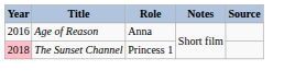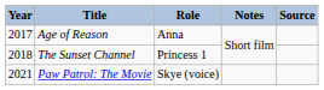 <table class="wikitable sortable plainrowheaders" style="width=95%; font-size: 95%;">
 <tr>
 <th style="background:#b0c4de;">Year </th>
 <th style="background:#b0c4de;">Title</th>
 <th style="background:#b0c4de;">Role</th>
 <th style="background:#b0c4de;" class="unsortable">Notes </th>
 <th style="background:#b0c4de;" class="unsortable">Source</th>
 </tr>
 <tr>
-<td>2016</td>
+<td>2017</td>
 <td><em>Age of Reason</em></td>
 <td>Anna</td>
 <td rowspan="2">Short film</td>
 <td></td>
 </tr>
 <tr>
-<td style="background: pink;">2018</td>
+<td>2018</td>
 <td><em>The Sunset Channel</em></td>
 <td>Princess 1</td>
 <td></td>
 </tr>
+<tr>
+<td>2021</td>
+<td><em><a href='#'>Paw Patrol: The Movie</a></em></td>
+<td>Skye (voice)</td>
+<td></td>
+<td></td>
+</tr>
 </table>
